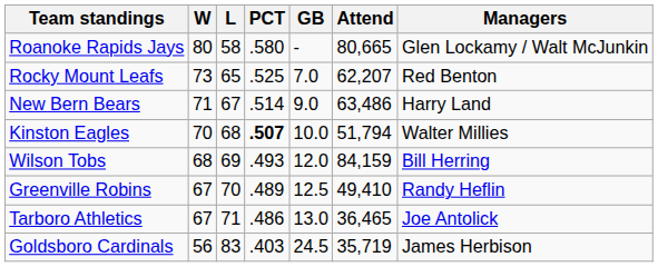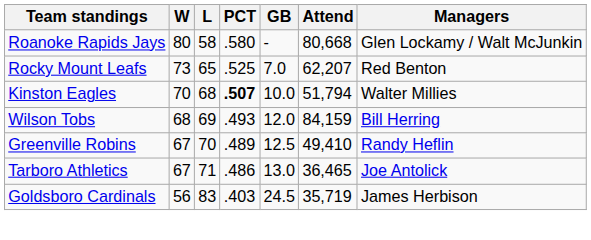 <table class="wikitable">
 <tr>
 <th>Team standings</th>
 <th>W</th>
 <th>L</th>
 <th>PCT</th>
 <th>GB</th>
 <th>Attend</th>
 <th>Managers</th>
 </tr>
 <tr>
 <td><a href='#'>Roanoke Rapids Jays</a></td>
 <td>80</td>
 <td>58</td>
 <td>.580</td>
 <td>-</td>
-<td>80,665</td>
+<td>80,668</td>
 <td>Glen Lockamy / Walt McJunkin</td>
 </tr>
 <tr>
 <td><a href='#'>Rocky Mount Leafs</a></td>
 <td>73</td>
 <td>65</td>
 <td>.525</td>
 <td>7.0</td>
 <td>62,207</td>
 <td>Red Benton</td>
-</tr>
-<tr>
-<td><a href='#'>New Bern Bears</a></td>
-<td>71</td>
-<td>67</td>
-<td>.514</td>
-<td>9.0</td>
-<td>63,486</td>
-<td>Harry Land</td>
 </tr>
 <tr>
 <td><a href='#'>Kinston Eagles</a></td>
 <td>70</td>
 <td>68</td>
 <td><strong>.507</strong></td>
 <td>10.0</td>
 <td>51,794</td>
 <td>Walter Millies</td>
 </tr>
 <tr>
 <td><a href='#'>Wilson Tobs</a></td>
 <td>68</td>
 <td>69</td>
 <td>.493</td>
 <td>12.0</td>
 <td>84,159</td>
 <td><a href='#'>Bill Herring</a></td>
 </tr>
 <tr>
 <td><a href='#'>Greenville Robins</a></td>
 <td>67</td>
 <td>70</td>
 <td>.489</td>
 <td>12.5</td>
 <td>49,410</td>
 <td><a href='#'>Randy Heflin</a></td>
 </tr>
 <tr>
 <td><a href='#'>Tarboro Athletics</a></td>
 <td>67</td>
 <td>71</td>
 <td>.486</td>
 <td>13.0</td>
 <td>36,465</td>
 <td><a href='#'>Joe Antolick</a></td>
 </tr>
 <tr>
 <td><a href='#'>Goldsboro Cardinals</a></td>
 <td>56</td>
 <td>83</td>
 <td>.403</td>
 <td>24.5</td>
 <td>35,719</td>
 <td>James Herbison</td>
 </tr>
 </table>
